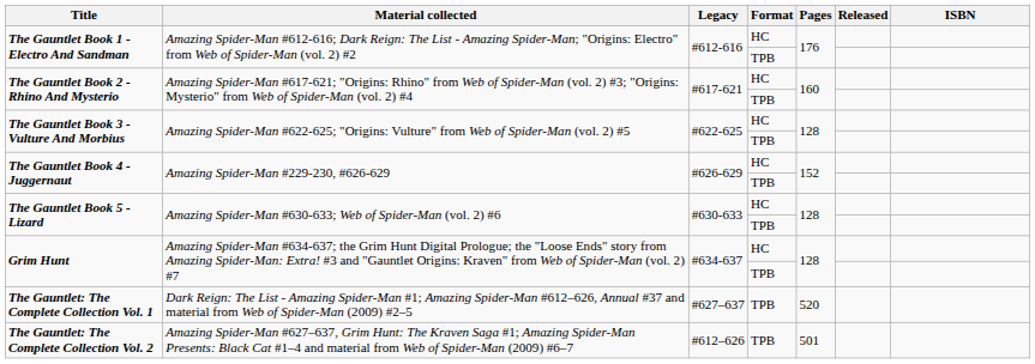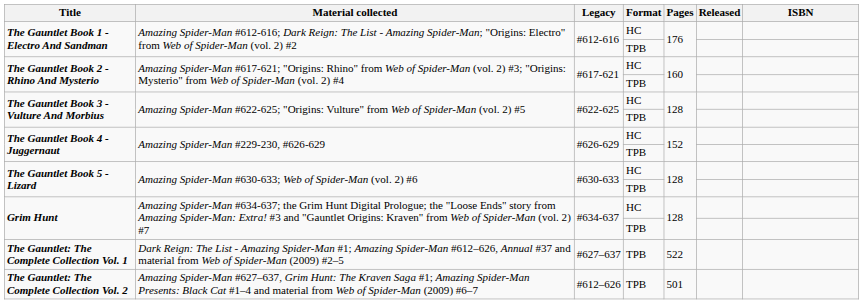 <table class="wikitable sortable" width=98%>
 <tr>
 <th>Title</th>
 <th>Material collected</th>
 <th style="width: 4em;">Legacy</th>
 <th class="unsortable">Format</th>
 <th>Pages</th>
 <th>Released</th>
 <th class="unsortable" style="width: 10em;">ISBN</th>
 </tr>
 <tr>
 <td rowspan=2><strong><em>The Gauntlet Book 1 - Electro And Sandman</em></strong></td>
 <td rowspan=2><em>Amazing Spider-Man</em> #612-616; <em>Dark Reign: The List - Amazing Spider-Man</em>; "Origins: Electro" from <em>Web of Spider-Man</em> (vol. 2) #2</td>
 <td rowspan=2>#612-616</td>
 <td rowspan=1>HC</td>
 <td rowspan=2>176</td>
 <td rowspan=1></td>
 <td></td>
 </tr>
 <tr>
 <td rowspan=1>TPB</td>
 <td rowspan=1></td>
 <td></td>
 </tr>
 <tr>
 <td rowspan=2><strong><em>The Gauntlet Book 2 - Rhino And Mysterio</em></strong></td>
 <td rowspan=2><em>Amazing Spider-Man</em> #617-621; "Origins: Rhino" from <em>Web of Spider-Man</em> (vol. 2) #3; "Origins: Mysterio" from <em>Web of Spider-Man</em> (vol. 2) #4</td>
 <td rowspan=2>#617-621</td>
 <td rowspan=1>HC</td>
 <td rowspan=2>160</td>
 <td rowspan=1></td>
 <td></td>
 </tr>
 <tr>
 <td rowspan=1>TPB</td>
 <td rowspan=1></td>
 <td></td>
 </tr>
 <tr>
 <td rowspan=2><strong><em>The Gauntlet Book 3 - Vulture And Morbius</em></strong></td>
 <td rowspan=2><em>Amazing Spider-Man</em> #622-625; "Origins: Vulture" from <em>Web of Spider-Man</em> (vol. 2) #5</td>
 <td rowspan=2>#622-625</td>
 <td rowspan=1>HC</td>
 <td rowspan=2>128</td>
 <td rowspan=1></td>
 <td></td>
 </tr>
 <tr>
 <td rowspan=1>TPB</td>
 <td rowspan=1></td>
 <td></td>
 </tr>
 <tr>
 <td rowspan=2><strong><em>The Gauntlet Book 4 - Juggernaut</em></strong></td>
 <td rowspan=2><em>Amazing Spider-Man</em> #229-230, #626-629</td>
 <td rowspan=2>#626-629</td>
 <td rowspan=1>HC</td>
 <td rowspan=2>152</td>
 <td rowspan=1></td>
 <td></td>
 </tr>
 <tr>
 <td rowspan=1>TPB</td>
 <td rowspan=1></td>
 <td></td>
 </tr>
 <tr>
 <td rowspan=2><strong><em>The Gauntlet Book 5 - Lizard</em></strong></td>
 <td rowspan=2><em>Amazing Spider-Man</em> #630-633; <em>Web of Spider-Man</em> (vol. 2) #6</td>
 <td rowspan=2>#630-633</td>
 <td rowspan=1>HC</td>
 <td rowspan=2>128</td>
 <td rowspan=1></td>
 <td></td>
 </tr>
 <tr>
 <td rowspan=1>TPB</td>
 <td rowspan=1></td>
 <td></td>
 </tr>
 <tr>
 <td rowspan=2><strong><em>Grim Hunt</em></strong></td>
 <td rowspan=2><em>Amazing Spider-Man</em> #634-637; the Grim Hunt Digital Prologue; the "Loose Ends" story from <em>Amazing Spider-Man: Extra!</em> #3 and "Gauntlet Origins: Kraven" from <em>Web of Spider-Man</em> (vol. 2) #7</td>
 <td rowspan=2>#634-637</td>
 <td rowspan=1>HC</td>
 <td rowspan=2>128</td>
 <td rowspan=1></td>
 <td></td>
 </tr>
 <tr>
 <td rowspan=1>TPB</td>
 <td rowspan=1></td>
 <td></td>
 </tr>
 <tr>
 <td><strong><em>The Gauntlet: The Complete Collection Vol. 1</em></strong></td>
 <td><em>Dark Reign: The List - Amazing Spider-Man</em> #1; <em>Amazing Spider-Man</em> #612–626, <em>Annual</em> #37 and material from <em>Web of Spider-Man</em> (2009) #2–5</td>
 <td>#627–637</td>
 <td>TPB</td>
-<td>520</td>
+<td>522</td>
 <td></td>
 <td></td>
 </tr>
 <tr>
 <td><strong><em>The Gauntlet: The Complete Collection Vol. 2</em></strong></td>
 <td><em>Amazing Spider-Man</em> #627–637, <em>Grim Hunt: The Kraven Saga</em> #1; <em>Amazing Spider-Man Presents: Black Cat</em> #1–4 and material from <em>Web of Spider-Man</em> (2009) #6–7</td>
 <td>#612–626</td>
 <td>TPB</td>
 <td>501</td>
 <td></td>
 <td></td>
 </tr>
 </table>
